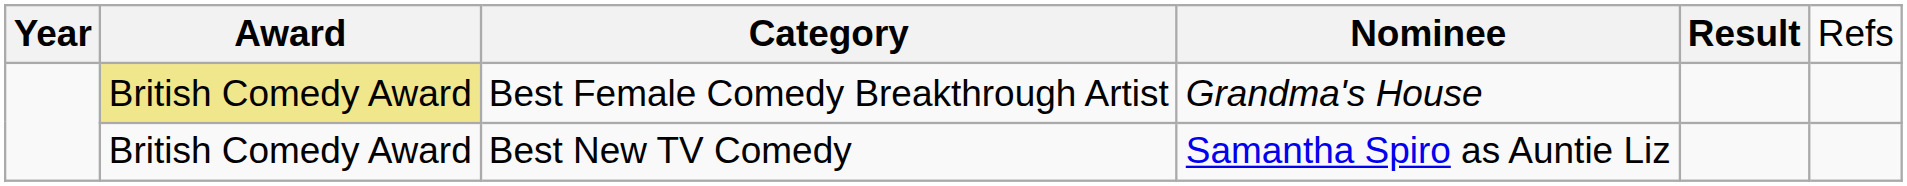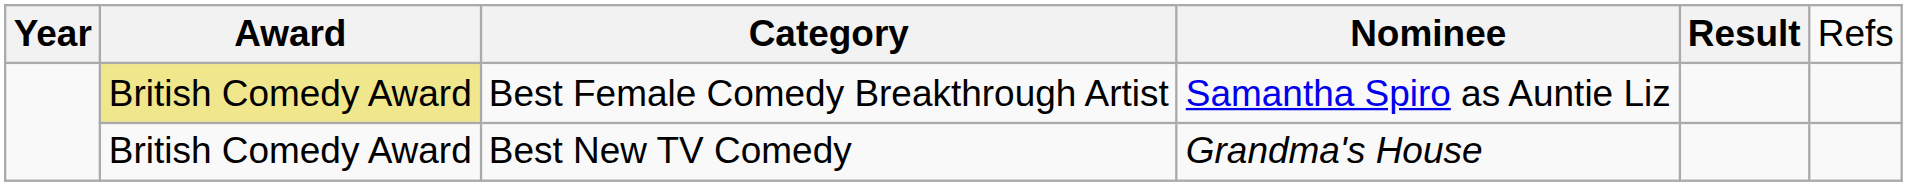 <table class="wikitable">
 <tr>
 <th>Year</th>
 <th>Award</th>
 <th>Category</th>
 <th>Nominee</th>
 <th>Result</th>
 <td>Refs</td>
 </tr>
 <tr>
 <td rowspan="2"></td>
 <td style="background: khaki;">British Comedy Award</td>
 <td>Best Female Comedy Breakthrough Artist</td>
-<td><em>Grandma's House</em></td>
+<td><a href='#'>Samantha Spiro</a> as Auntie Liz</td>
 <td></td>
 <td style="text-align:center;"></td>
 </tr>
 <tr>
 <td>British Comedy Award</td>
 <td>Best New TV Comedy</td>
-<td><a href='#'>Samantha Spiro</a> as Auntie Liz</td>
+<td><em>Grandma's House</em></td>
 <td></td>
 <td style="text-align:center;"></td>
 </tr>
 </table>
